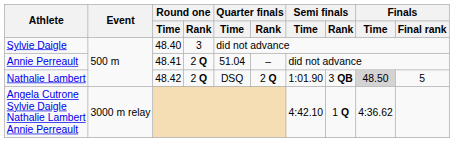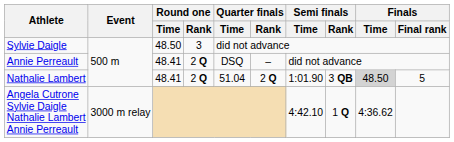 <table class="wikitable" style="font-size:90%">
 <tr>
 <th rowspan="2">Athlete</th>
 <th rowspan="2">Event</th>
 <th colspan="2">Round one</th>
 <th colspan="2">Quarter finals</th>
 <th colspan="2">Semi finals</th>
 <th colspan="2">Finals</th>
 </tr>
 <tr>
 <th>Time</th>
 <th>Rank</th>
 <th>Time</th>
 <th>Rank</th>
 <th>Time</th>
 <th>Rank</th>
 <th>Time</th>
 <th>Final rank</th>
 </tr>
 <tr>
 <td><a href='#'>Sylvie Daigle</a></td>
 <td rowspan="3">500 m</td>
-<td align="center">48.40</td>
+<td align="center">48.50</td>
 <td align="center">3</td>
 <td colspan="6">did not advance</td>
 </tr>
 <tr>
 <td><a href='#'>Annie Perreault</a></td>
 <td align="center">48.41</td>
 <td align="center">2 <strong>Q</strong></td>
-<td align="center">51.04</td>
+<td align="center">DSQ</td>
 <td align="center">–</td>
 <td colspan="4">did not advance</td>
 </tr>
 <tr>
 <td><a href='#'>Nathalie Lambert</a></td>
-<td align="center">48.42</td>
+<td align="center">48.41</td>
 <td align="center">2 <strong>Q</strong></td>
-<td align="center">DSQ</td>
+<td align="center">51.04</td>
 <td align="center">2 <strong>Q</strong></td>
 <td align="center">1:01.90</td>
 <td align="center">3 <strong>QB</strong></td>
 <td align="center" style="background: lightgrey;">48.50</td>
 <td align="center">5</td>
 </tr>
 <tr>
 <td><a href='#'>Angela Cutrone</a><br><a href='#'>Sylvie Daigle</a><br><a href='#'>Nathalie Lambert</a><br><a href='#'>Annie Perreault</a></td>
 <td>3000 m relay</td>
 <td colspan=4 bgcolor=wheat></td>
 <td align=center>4:42.10</td>
 <td align=center>1 <strong>Q</strong></td>
 <td align=center>4:36.62</td>
 <td align=center></td>
 </tr>
 </table>
